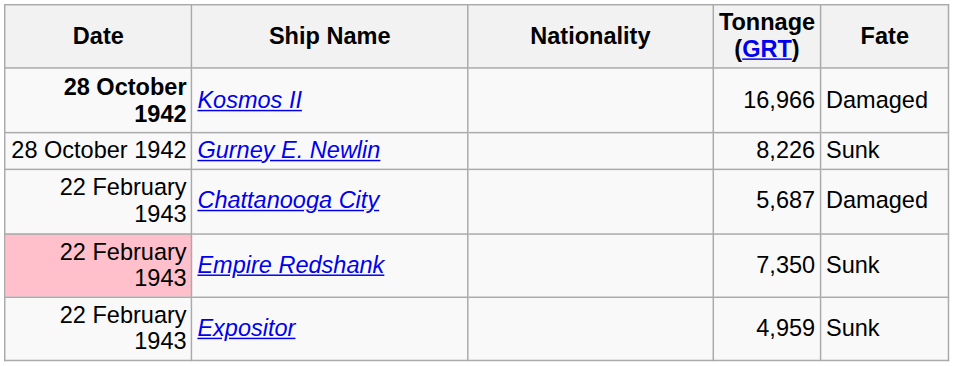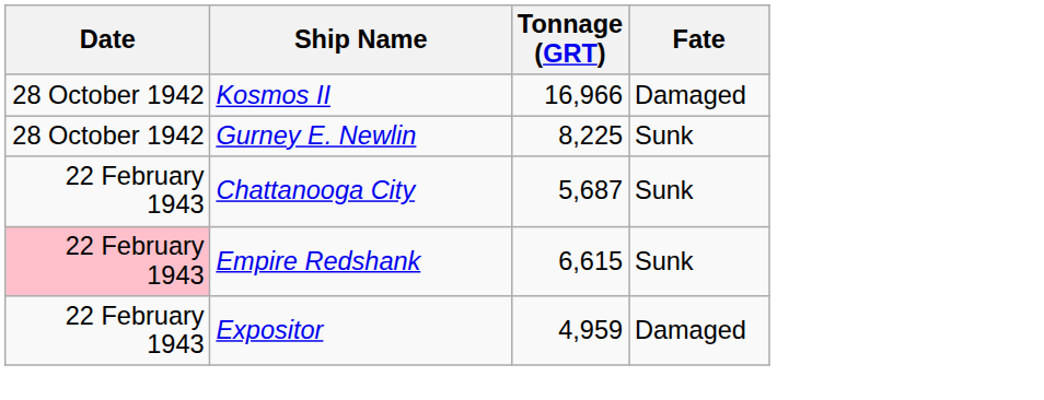 <table class="wikitable sortable">
 <tr>
 <th width="120px">Date</th>
 <th width="180px">Ship Name</th>
-<th width="160px">Nationality</th>
 <th width="25px">Tonnage<br>(<a href='#'>GRT</a>)</th>
 <th width="80px">Fate</th>
 </tr>
 <tr>
-<td align="right"><strong>28 October 1942</strong></td>
+<td align="right">28 October 1942</td>
 <td align="left"><a href='#'><em>Kosmos II</em></a></td>
-<td align="left"></td>
 <td align="right">16,966</td>
 <td align="left">Damaged</td>
 </tr>
 <tr>
 <td align="right">28 October 1942</td>
 <td align="left"><a href='#'><em>Gurney E. Newlin</em></a></td>
-<td align="left"></td>
-<td align="right">8,226</td>
+<td align="right">8,225</td>
 <td align="left">Sunk</td>
 </tr>
 <tr>
 <td align="right">22 February 1943</td>
 <td align="left"><a href='#'><em>Chattanooga City</em></a></td>
-<td align="left"></td>
 <td align="right">5,687</td>
-<td align="left">Damaged</td>
+<td align="left">Sunk</td>
 </tr>
 <tr>
 <td align="right" style="background: pink;">22 February 1943</td>
 <td align="left"><a href='#'><em>Empire Redshank</em></a></td>
-<td align="left"></td>
-<td align="right">7,350</td>
+<td align="right">6,615</td>
 <td align="left">Sunk</td>
 </tr>
 <tr>
 <td align="right">22 February 1943</td>
 <td align="left"><a href='#'><em>Expositor</em></a></td>
-<td align="left"></td>
 <td align="right">4,959</td>
-<td align="left">Sunk</td>
+<td align="left">Damaged</td>
 </tr>
 </table>
